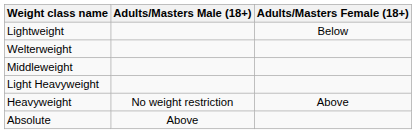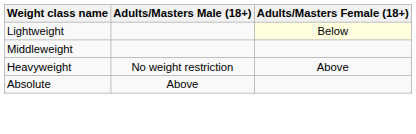 <table class="wikitable" style="font-size:95%;">
 <tr>
 <th>Weight class name</th>
 <th>Adults/Masters Male (18+)</th>
 <th>Adults/Masters Female (18+)</th>
 </tr>
 <tr align="center">
 <td align="left">Lightweight</td>
 <td></td>
-<td>Below </td>
-</tr>
-<tr align="center">
-<td align="left">Welterweight</td>
-<td></td>
-<td></td>
+<td style="background: lightyellow;">Below </td>
 </tr>
 <tr align="center">
 <td align="left">Middleweight</td>
-<td></td>
-<td></td>
-</tr>
-<tr align="center">
-<td align="left">Light Heavyweight</td>
 <td></td>
 <td></td>
 </tr>
 <tr align="center">
 <td align="left">Heavyweight</td>
 <td>No weight restriction</td>
 <td>Above </td>
 </tr>
 <tr align="center">
 <td align="left">Absolute</td>
 <td>Above </td>
 <td></td>
 </tr>
 </table>
